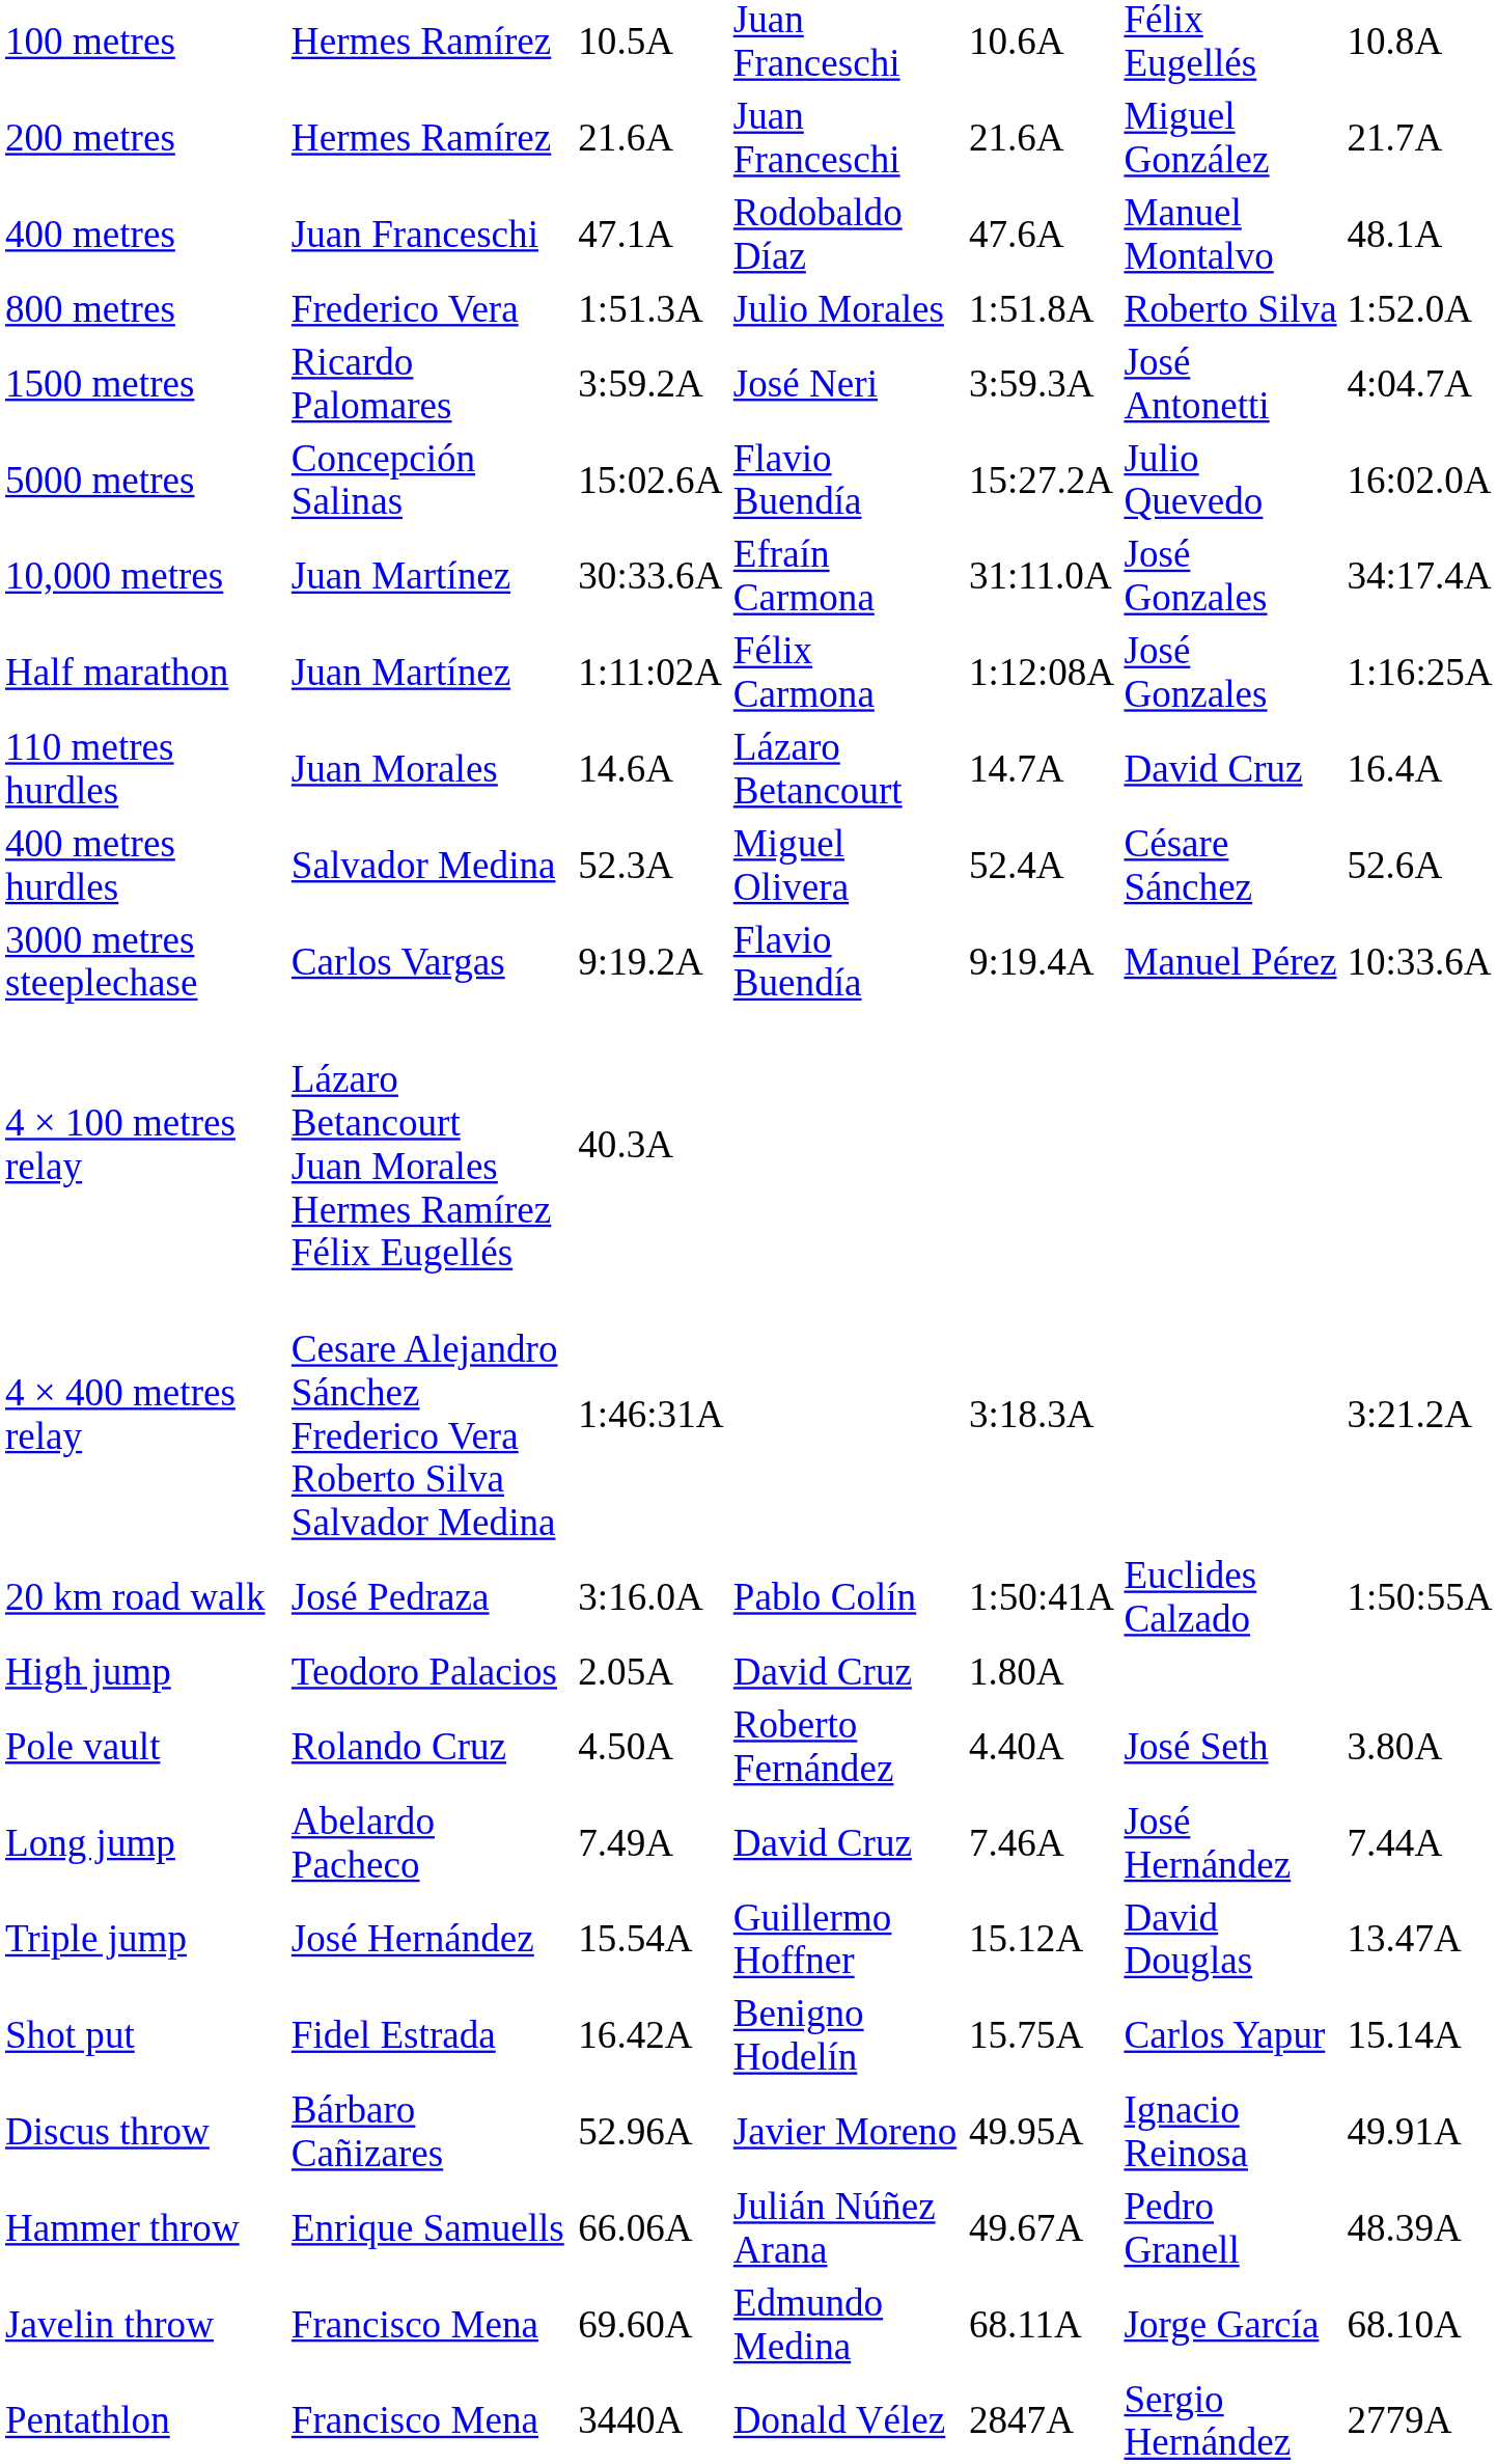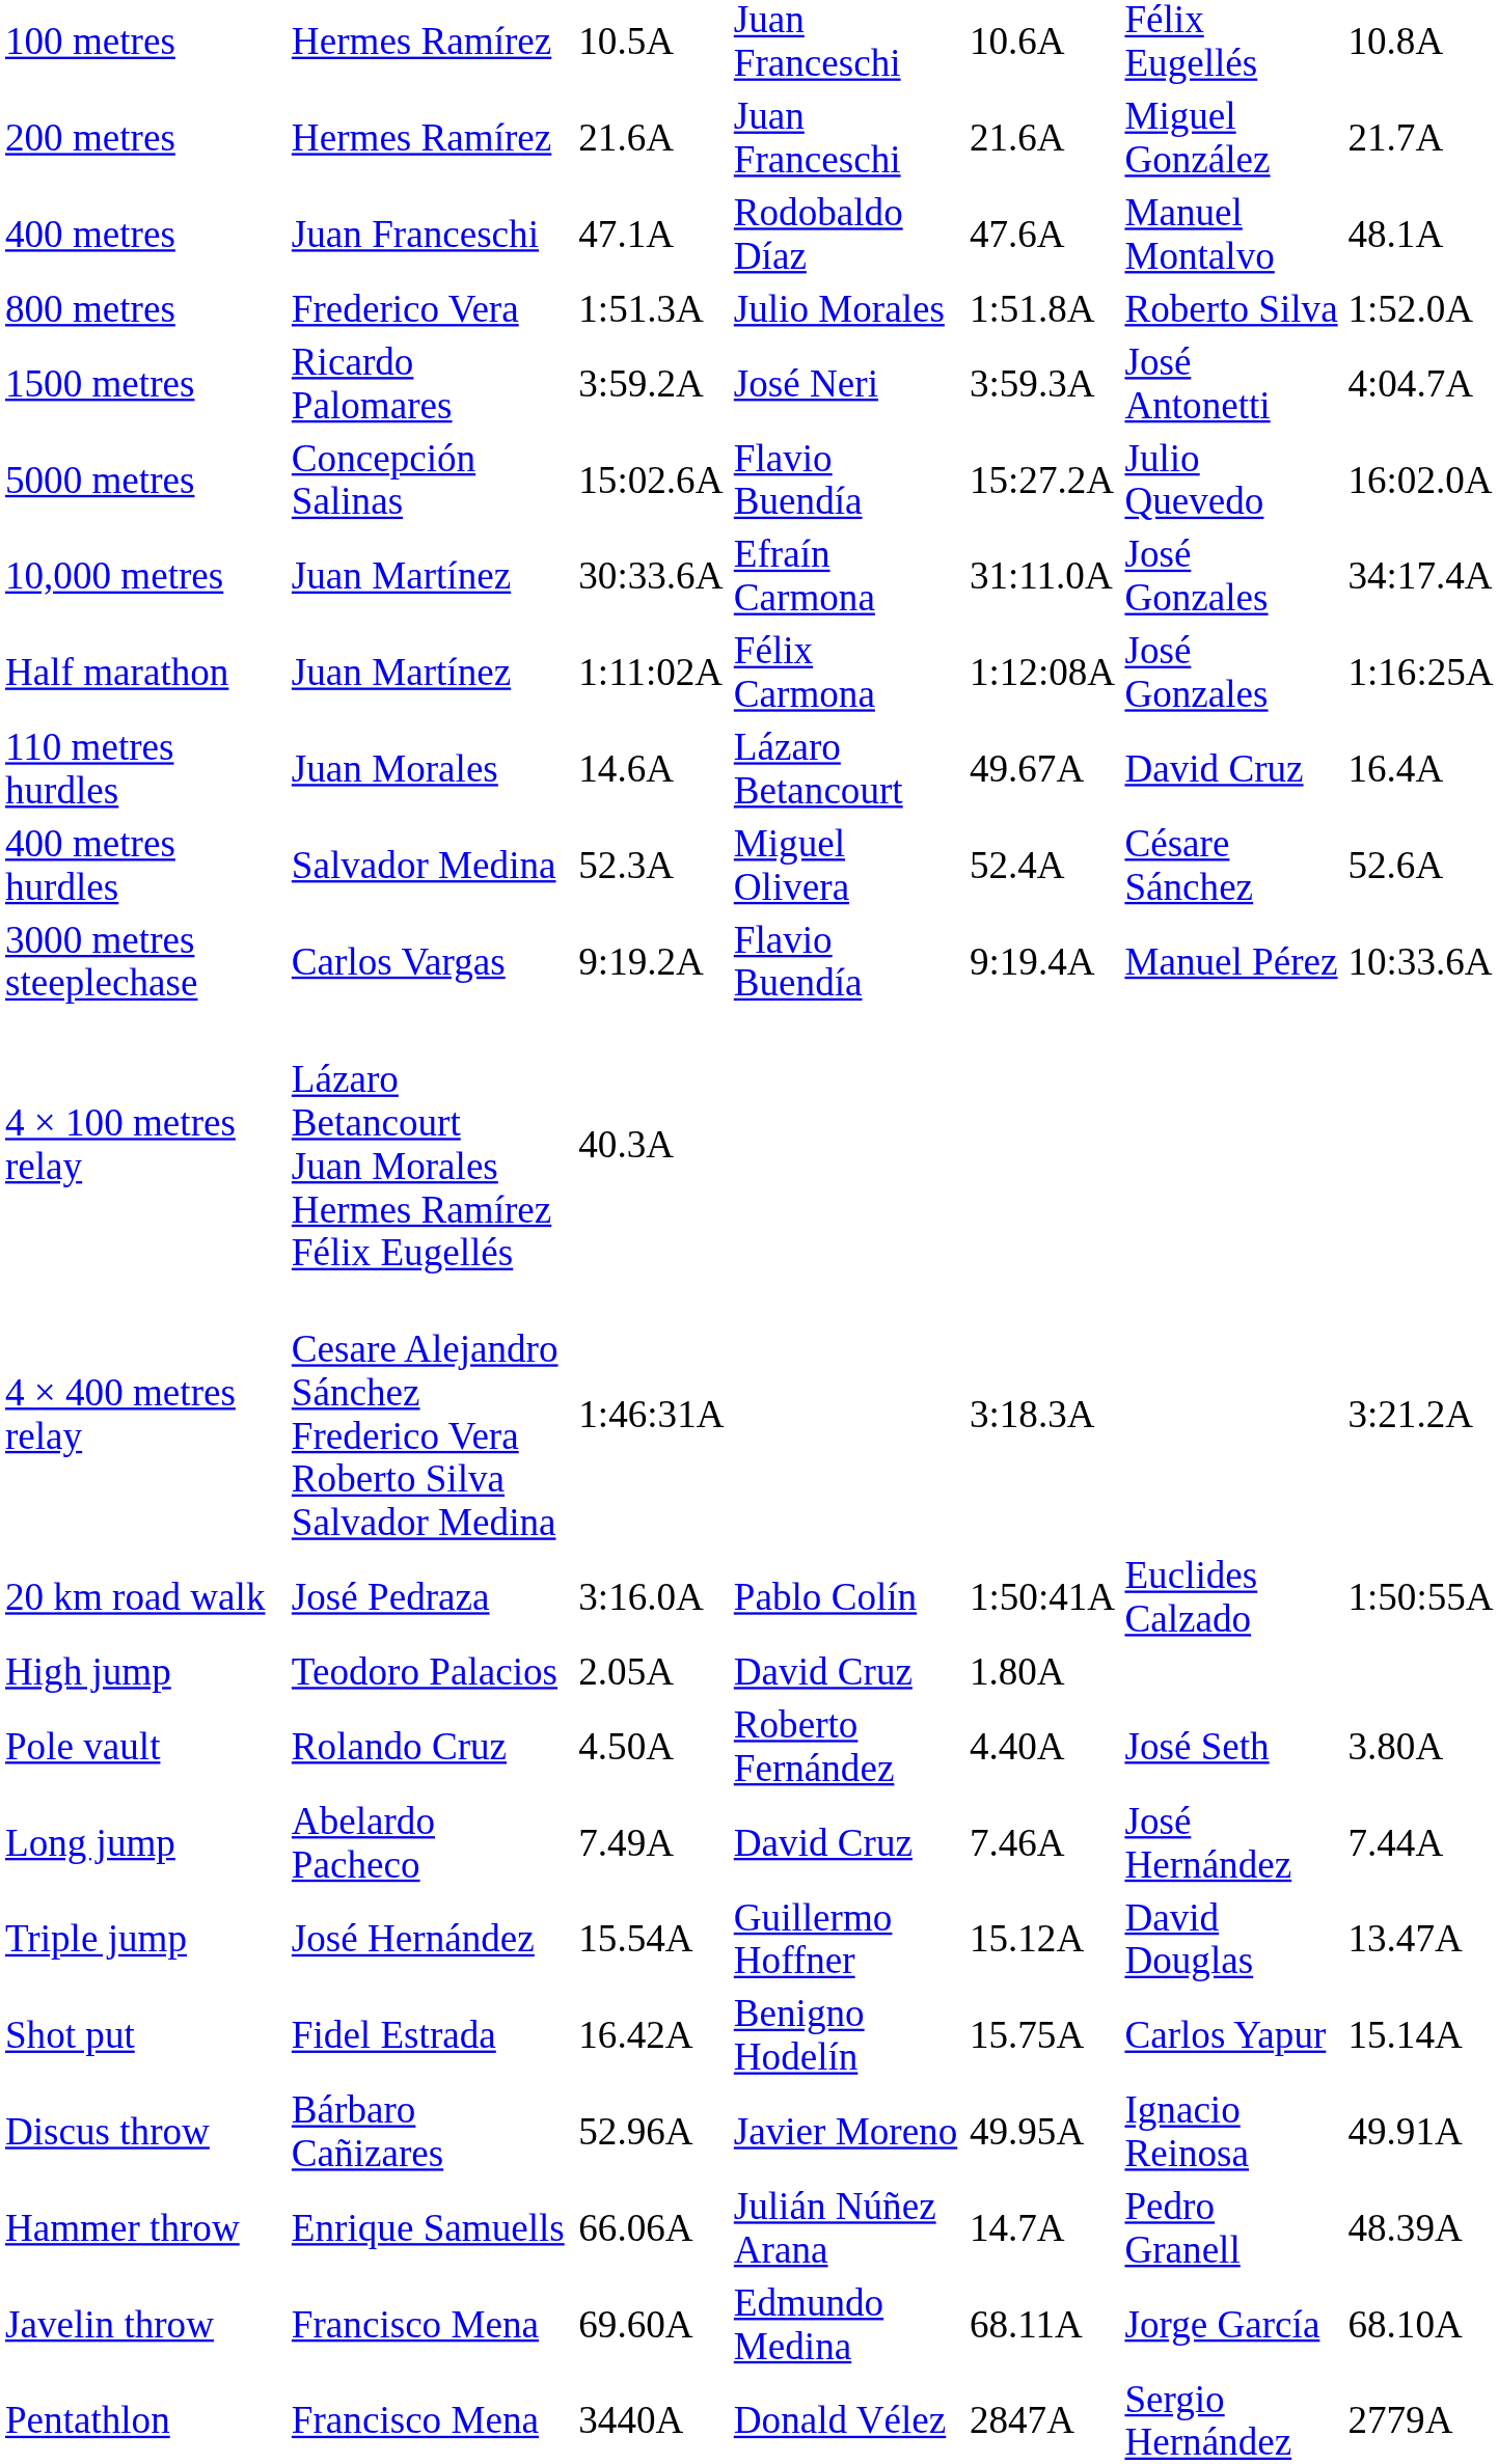 <table>
 <tr>
 <td><a href='#'>100 metres</a></td>
 <td><a href='#'>Hermes Ramírez</a><br> </td>
 <td>10.5A</td>
 <td><a href='#'>Juan Franceschi</a><br> </td>
 <td>10.6A</td>
 <td><a href='#'>Félix Eugellés</a><br> </td>
 <td>10.8A</td>
 </tr>
 <tr>
 <td><a href='#'>200 metres</a></td>
 <td><a href='#'>Hermes Ramírez</a><br> </td>
 <td>21.6A</td>
 <td><a href='#'>Juan Franceschi</a><br> </td>
 <td>21.6A</td>
 <td><a href='#'>Miguel González</a><br> </td>
 <td>21.7A</td>
 </tr>
 <tr>
 <td><a href='#'>400 metres</a></td>
 <td><a href='#'>Juan Franceschi</a><br> </td>
 <td>47.1A</td>
 <td><a href='#'>Rodobaldo Díaz</a><br> </td>
 <td>47.6A</td>
 <td><a href='#'>Manuel Montalvo</a><br> </td>
 <td>48.1A</td>
 </tr>
 <tr>
 <td><a href='#'>800 metres</a></td>
 <td><a href='#'>Frederico Vera</a><br> </td>
 <td>1:51.3A</td>
 <td><a href='#'>Julio Morales</a><br> </td>
 <td>1:51.8A</td>
 <td><a href='#'>Roberto Silva</a><br> </td>
 <td>1:52.0A</td>
 </tr>
 <tr>
 <td><a href='#'>1500 metres</a></td>
 <td><a href='#'>Ricardo Palomares</a><br> </td>
 <td>3:59.2A</td>
 <td><a href='#'>José Neri</a><br> </td>
 <td>3:59.3A</td>
 <td><a href='#'>José Antonetti</a><br> </td>
 <td>4:04.7A</td>
 </tr>
 <tr>
 <td><a href='#'>5000 metres</a></td>
 <td><a href='#'>Concepción Salinas</a><br> </td>
 <td>15:02.6A</td>
 <td><a href='#'>Flavio Buendía</a><br> </td>
 <td>15:27.2A</td>
 <td><a href='#'>Julio Quevedo</a><br> </td>
 <td>16:02.0A</td>
 </tr>
 <tr>
 <td><a href='#'>10,000 metres</a></td>
 <td><a href='#'>Juan Martínez</a><br> </td>
 <td>30:33.6A</td>
 <td><a href='#'>Efraín Carmona</a><br> </td>
 <td>31:11.0A</td>
 <td><a href='#'>José Gonzales</a><br> </td>
 <td>34:17.4A</td>
 </tr>
 <tr>
 <td><a href='#'>Half marathon</a></td>
 <td><a href='#'>Juan Martínez</a><br> </td>
 <td>1:11:02A</td>
 <td><a href='#'>Félix Carmona</a><br> </td>
 <td>1:12:08A</td>
 <td><a href='#'>José Gonzales</a><br> </td>
 <td>1:16:25A</td>
 </tr>
 <tr>
 <td><a href='#'>110 metres hurdles</a></td>
 <td><a href='#'>Juan Morales</a><br> </td>
 <td>14.6A</td>
 <td><a href='#'>Lázaro Betancourt</a><br> </td>
-<td>14.7A</td>
+<td>49.67A</td>
 <td><a href='#'>David Cruz</a><br> </td>
 <td>16.4A</td>
 </tr>
 <tr>
 <td><a href='#'>400 metres hurdles</a></td>
 <td><a href='#'>Salvador Medina</a><br> </td>
 <td>52.3A</td>
 <td><a href='#'>Miguel Olivera</a><br> </td>
 <td>52.4A</td>
 <td><a href='#'>Césare Sánchez</a><br> </td>
 <td>52.6A</td>
 </tr>
 <tr>
 <td><a href='#'>3000 metres steeplechase</a></td>
 <td><a href='#'>Carlos Vargas</a><br> </td>
 <td>9:19.2A</td>
 <td><a href='#'>Flavio Buendía</a><br> </td>
 <td>9:19.4A</td>
 <td><a href='#'>Manuel Pérez</a><br> </td>
 <td>10:33.6A</td>
 </tr>
 <tr>
 <td><a href='#'>4 × 100 metres relay</a></td>
 <td><br><a href='#'>Lázaro Betancourt</a><br><a href='#'>Juan Morales</a><br><a href='#'>Hermes Ramírez</a><br><a href='#'>Félix Eugellés</a></td>
 <td>40.3A</td>
 <td></td>
 <td></td>
 <td></td>
 <td></td>
 </tr>
 <tr>
 <td><a href='#'>4 × 400 metres relay</a></td>
 <td><br><a href='#'>Cesare Alejandro Sánchez</a><br><a href='#'>Frederico Vera</a><br><a href='#'>Roberto Silva</a><br><a href='#'>Salvador Medina</a></td>
 <td>1:46:31A</td>
 <td></td>
 <td>3:18.3A</td>
 <td></td>
 <td>3:21.2A</td>
 </tr>
 <tr>
 <td><a href='#'>20 km road walk</a></td>
 <td><a href='#'>José Pedraza</a><br> </td>
 <td>3:16.0A</td>
 <td><a href='#'>Pablo Colín</a><br> </td>
 <td>1:50:41A</td>
 <td><a href='#'>Euclides Calzado</a><br> </td>
 <td>1:50:55A</td>
 </tr>
 <tr>
 <td><a href='#'>High jump</a></td>
 <td><a href='#'>Teodoro Palacios</a><br> </td>
 <td>2.05A</td>
 <td><a href='#'>David Cruz</a><br> </td>
 <td>1.80A</td>
 <td></td>
 <td></td>
 </tr>
 <tr>
 <td><a href='#'>Pole vault</a></td>
 <td><a href='#'>Rolando Cruz</a><br> </td>
 <td>4.50A</td>
 <td><a href='#'>Roberto Fernández</a><br> </td>
 <td>4.40A</td>
 <td><a href='#'>José Seth</a><br> </td>
 <td>3.80A</td>
 </tr>
 <tr>
 <td><a href='#'>Long jump</a></td>
 <td><a href='#'>Abelardo Pacheco</a><br> </td>
 <td>7.49A</td>
 <td><a href='#'>David Cruz</a><br> </td>
 <td>7.46A</td>
 <td><a href='#'>José Hernández</a><br> </td>
 <td>7.44A</td>
 </tr>
 <tr>
 <td><a href='#'>Triple jump</a></td>
 <td><a href='#'>José Hernández</a><br> </td>
 <td>15.54A</td>
 <td><a href='#'>Guillermo Hoffner</a><br> </td>
 <td>15.12A</td>
 <td><a href='#'>David Douglas</a><br> </td>
 <td>13.47A</td>
 </tr>
 <tr>
 <td><a href='#'>Shot put</a></td>
 <td><a href='#'>Fidel Estrada</a><br> </td>
 <td>16.42A</td>
 <td><a href='#'>Benigno Hodelín</a><br> </td>
 <td>15.75A</td>
 <td><a href='#'>Carlos Yapur</a><br> </td>
 <td>15.14A</td>
 </tr>
 <tr>
 <td><a href='#'>Discus throw</a></td>
 <td><a href='#'>Bárbaro Cañizares</a><br> </td>
 <td>52.96A</td>
 <td><a href='#'>Javier Moreno</a><br> </td>
 <td>49.95A</td>
 <td><a href='#'>Ignacio Reinosa</a><br> </td>
 <td>49.91A</td>
 </tr>
 <tr>
 <td><a href='#'>Hammer throw</a></td>
 <td><a href='#'>Enrique Samuells</a><br> </td>
 <td>66.06A</td>
 <td><a href='#'>Julián Núñez Arana</a><br> </td>
-<td>49.67A</td>
+<td>14.7A</td>
 <td><a href='#'>Pedro Granell</a><br> </td>
 <td>48.39A</td>
 </tr>
 <tr>
 <td><a href='#'>Javelin throw</a></td>
 <td><a href='#'>Francisco Mena</a><br> </td>
 <td>69.60A</td>
 <td><a href='#'>Edmundo Medina</a><br> </td>
 <td>68.11A</td>
 <td><a href='#'>Jorge García</a><br> </td>
 <td>68.10A</td>
 </tr>
 <tr>
 <td><a href='#'>Pentathlon</a></td>
 <td><a href='#'>Francisco Mena</a><br> </td>
 <td>3440A</td>
 <td><a href='#'>Donald Vélez</a><br> </td>
 <td>2847A</td>
 <td><a href='#'>Sergio Hernández</a><br> </td>
 <td>2779A</td>
 </tr>
 </table>
